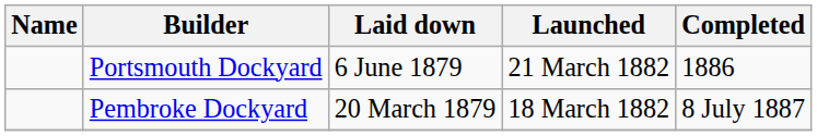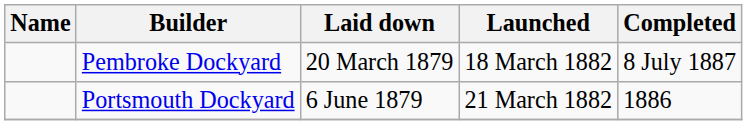 <table class="wikitable">
 <tr>
 <th>Name</th>
 <th>Builder</th>
 <th>Laid down</th>
 <th>Launched</th>
 <th>Completed</th>
 </tr>
 <tr>
 <td></td>
+<td><a href='#'>Pembroke Dockyard</a></td>
+<td>20 March 1879</td>
+<td>18 March 1882</td>
+<td>8 July 1887</td>
+</tr>
+<tr>
+<td></td>
 <td><a href='#'>Portsmouth Dockyard</a></td>
 <td>6 June 1879</td>
 <td>21 March 1882</td>
 <td>1886</td>
 </tr>
 <tr>
-<td></td>
-<td><a href='#'>Pembroke Dockyard</a></td>
-<td>20 March 1879</td>
-<td>18 March 1882</td>
-<td>8 July 1887</td>
-</tr>
-<tr>
 </tr>
 </table>
